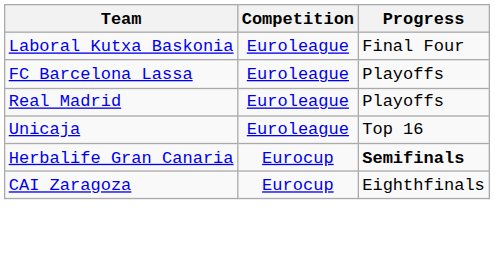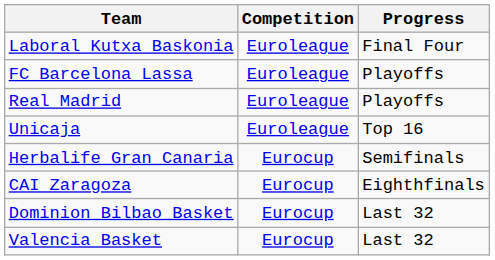 <table class="wikitable sortable">
 <tr>
 <th>Team</th>
 <th>Competition</th>
 <th>Progress</th>
 </tr>
 <tr>
 <td><a href='#'>Laboral Kutxa Baskonia</a></td>
 <td align="center"><a href='#'>Euroleague</a></td>
 <td>Final Four</td>
 </tr>
 <tr>
 <td><a href='#'>FC Barcelona Lassa</a></td>
 <td align="center"><a href='#'>Euroleague</a></td>
 <td>Playoffs</td>
 </tr>
 <tr>
 <td><a href='#'>Real Madrid</a></td>
 <td align="center"><a href='#'>Euroleague</a></td>
 <td>Playoffs</td>
 </tr>
 <tr>
 <td><a href='#'>Unicaja</a></td>
 <td align="center"><a href='#'>Euroleague</a></td>
 <td>Top 16</td>
 </tr>
 <tr>
 <td><a href='#'>Herbalife Gran Canaria</a></td>
 <td align="center"><a href='#'>Eurocup</a></td>
-<td><strong>Semifinals</strong></td>
+<td>Semifinals</td>
 </tr>
 <tr>
 <td><a href='#'>CAI Zaragoza</a></td>
 <td align="center"><a href='#'>Eurocup</a></td>
 <td>Eighthfinals</td>
 </tr>
+<tr>
+<td><a href='#'>Dominion Bilbao Basket</a></td>
+<td align="center"><a href='#'>Eurocup</a></td>
+<td>Last 32</td>
+</tr>
+<tr>
+<td><a href='#'>Valencia Basket</a></td>
+<td align="center"><a href='#'>Eurocup</a></td>
+<td>Last 32</td>
+</tr>
 </table>
